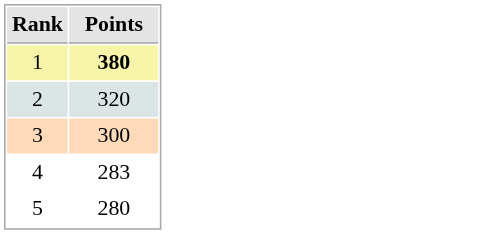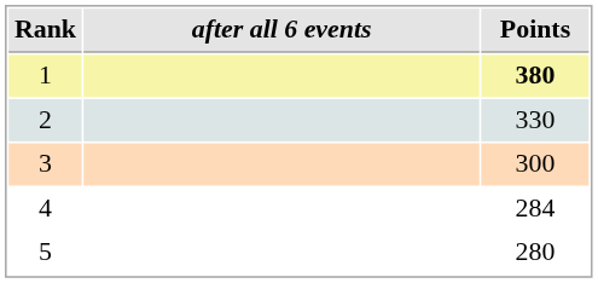 <table cellspacing="1" cellpadding="3" style="border:1px solid #AAAAAA;font-size:86%">
 <tr style="background-color: #E4E4E4;">
 <th style="border-bottom:1px solid #AAAAAA; width: 10px;">Rank</th>
+<th style="border-bottom:1px solid #AAAAAA; width: 200px;"><em>after all 6 events</em></th>
 <th style="border-bottom:1px solid #AAAAAA; width: 50px;">Points</th>
 </tr>
 <tr style="background:#f7f6a8;">
 <td align=center>1</td>
+<td><strong></strong></td>
 <td align=center><strong>380</strong></td>
 </tr>
 <tr style="background:#dce5e5;">
 <td align=center>2</td>
-<td align=center>320</td>
+<td></td>
+<td align=center>330</td>
 </tr>
 <tr style="background:#ffdab9;">
 <td align=center>3</td>
+<td></td>
 <td align=center>300</td>
 </tr>
 <tr>
 <td align=center>4</td>
-<td align=center>283</td>
+<td></td>
+<td align=center>284</td>
 </tr>
 <tr>
 <td align=center>5</td>
+<td></td>
 <td align=center>280</td>
 </tr>
 </table>
